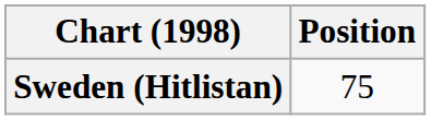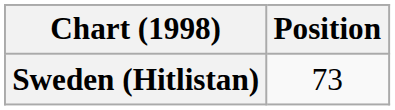 <table class="wikitable plainrowheaders" style="text-align:center">
 <tr>
 <th>Chart (1998)</th>
 <th>Position</th>
 </tr>
 <tr>
 <th scope="row">Sweden (Hitlistan)</th>
-<td>75</td>
+<td>73</td>
 </tr>
 </table>
